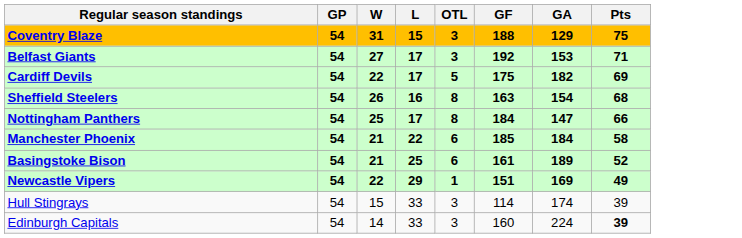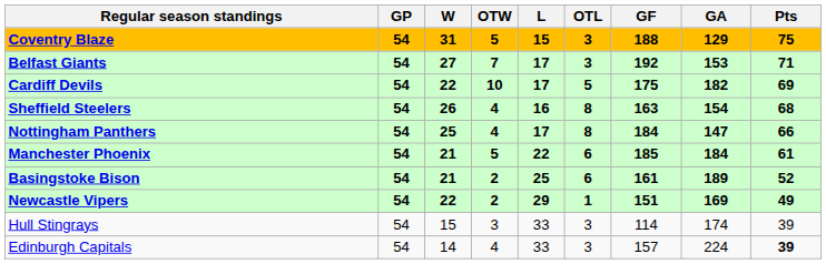 <table class="wikitable">
 <tr>
 <th width="40%">Regular season standings</th>
 <th width="5%">GP</th>
 <th width="5%">W</th>
+<th width="5%">OTW</th>
 <th width="5%">L</th>
 <th width="5%">OTL</th>
 <th width="7.5%">GF</th>
 <th width="7.5%">GA</th>
 <th width="7.5%">Pts</th>
 </tr>
 <tr align=center bgcolor="#FFBF00">
 <td align=left><strong><a href='#'>Coventry Blaze</a></strong></td>
 <td><strong>54</strong></td>
 <td><strong>31</strong></td>
+<td><strong>5</strong></td>
 <td><strong>15</strong></td>
 <td><strong>3</strong></td>
 <td><strong>188</strong></td>
 <td><strong>129</strong></td>
 <td><strong>75</strong></td>
 </tr>
 <tr align=center bgcolor="#CCFFCC">
 <td align=left><strong><a href='#'>Belfast Giants</a></strong></td>
 <td><strong>54</strong></td>
 <td><strong>27</strong></td>
+<td><strong>7</strong></td>
 <td><strong>17</strong></td>
 <td><strong>3</strong></td>
 <td><strong>192</strong></td>
 <td><strong>153</strong></td>
 <td><strong>71</strong></td>
 </tr>
 <tr align=center bgcolor="#CCFFCC">
 <td align=left><strong><a href='#'>Cardiff Devils</a></strong></td>
 <td><strong>54</strong></td>
 <td><strong>22</strong></td>
+<td><strong>10</strong></td>
 <td><strong>17</strong></td>
 <td><strong>5</strong></td>
 <td><strong>175</strong></td>
 <td><strong>182</strong></td>
 <td><strong>69</strong></td>
 </tr>
 <tr align=center bgcolor="#CCFFCC">
 <td align=left><strong><a href='#'>Sheffield Steelers</a></strong></td>
 <td><strong>54</strong></td>
 <td><strong>26</strong></td>
+<td><strong>4</strong></td>
 <td><strong>16</strong></td>
 <td><strong>8</strong></td>
 <td><strong>163</strong></td>
 <td><strong>154</strong></td>
 <td><strong>68</strong></td>
 </tr>
 <tr align=center bgcolor="#CCFFCC">
 <td align=left><strong><a href='#'>Nottingham Panthers</a></strong></td>
 <td><strong>54</strong></td>
 <td><strong>25</strong></td>
+<td><strong>4</strong></td>
 <td><strong>17</strong></td>
 <td><strong>8</strong></td>
 <td><strong>184</strong></td>
 <td><strong>147</strong></td>
 <td><strong>66</strong></td>
 </tr>
 <tr align=center bgcolor="#CCFFCC">
 <td align=left><strong><a href='#'>Manchester Phoenix</a></strong></td>
 <td><strong>54</strong></td>
 <td><strong>21</strong></td>
+<td><strong>5</strong></td>
 <td><strong>22</strong></td>
 <td><strong>6</strong></td>
 <td><strong>185</strong></td>
 <td><strong>184</strong></td>
-<td><strong>58</strong></td>
+<td><strong>61</strong></td>
 </tr>
 <tr align=center bgcolor="#CCFFCC">
 <td align=left><strong><a href='#'>Basingstoke Bison</a></strong></td>
 <td><strong>54</strong></td>
 <td><strong>21</strong></td>
+<td><strong>2</strong></td>
 <td><strong>25</strong></td>
 <td><strong>6</strong></td>
 <td><strong>161</strong></td>
 <td><strong>189</strong></td>
 <td><strong>52</strong></td>
 </tr>
 <tr align=center bgcolor="#CCFFCC">
 <td align=left><strong><a href='#'>Newcastle Vipers</a></strong></td>
 <td><strong>54</strong></td>
 <td><strong>22</strong></td>
+<td><strong>2</strong></td>
 <td><strong>29</strong></td>
 <td><strong>1</strong></td>
 <td><strong>151</strong></td>
 <td><strong>169</strong></td>
 <td><strong>49</strong></td>
 </tr>
 <tr align=center>
 <td align=left><a href='#'>Hull Stingrays</a></td>
 <td>54</td>
 <td>15</td>
+<td>3</td>
 <td>33</td>
 <td>3</td>
 <td>114</td>
 <td>174</td>
 <td>39</td>
 </tr>
 <tr align=center>
 <td align=left><a href='#'>Edinburgh Capitals</a></td>
 <td>54</td>
 <td>14</td>
+<td>4</td>
 <td>33</td>
 <td>3</td>
-<td>160</td>
+<td>157</td>
 <td>224</td>
 <td><strong>39</strong></td>
 </tr>
 </table>
